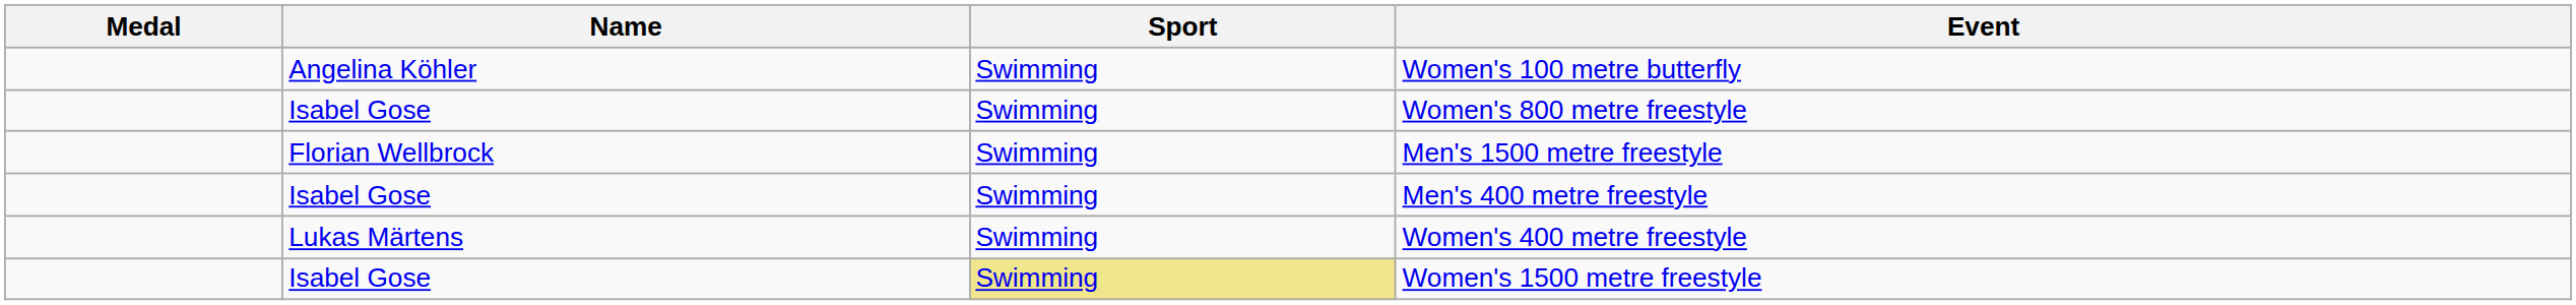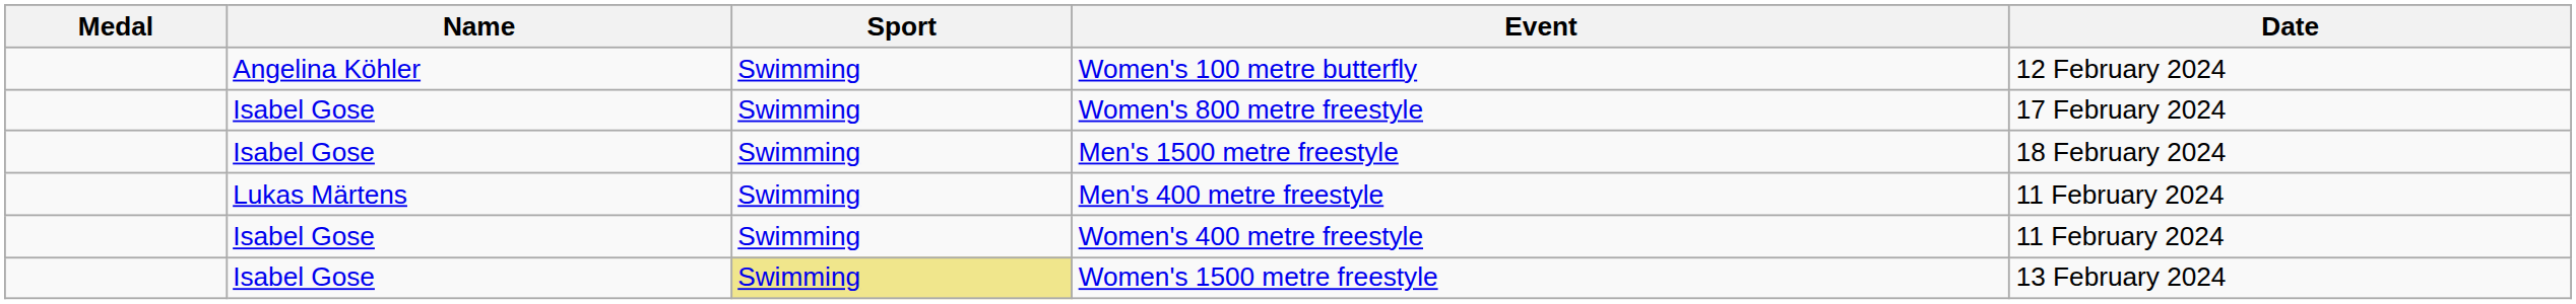 <table class="wikitable sortable" style="font-size:90%; width:70%;">
 <tr>
 <th>Medal</th>
 <th>Name</th>
 <th>Sport</th>
 <th>Event</th>
+<th>Date</th>
 </tr>
 <tr>
 <td></td>
 <td><a href='#'>Angelina Köhler</a></td>
 <td><a href='#'>Swimming</a></td>
 <td><a href='#'>Women's 100 metre butterfly</a></td>
+<td>12 February 2024</td>
 </tr>
 <tr>
 <td></td>
 <td><a href='#'>Isabel Gose</a></td>
 <td><a href='#'>Swimming</a></td>
 <td><a href='#'>Women's 800 metre freestyle</a></td>
-</tr>
-<tr>
-<td></td>
-<td><a href='#'>Florian Wellbrock</a></td>
-<td><a href='#'>Swimming</a></td>
-<td><a href='#'>Men's 1500 metre freestyle</a></td>
+<td>17 February 2024</td>
 </tr>
 <tr>
 <td></td>
 <td><a href='#'>Isabel Gose</a></td>
 <td><a href='#'>Swimming</a></td>
-<td><a href='#'>Men's 400 metre freestyle</a></td>
+<td><a href='#'>Men's 1500 metre freestyle</a></td>
+<td>18 February 2024</td>
 </tr>
 <tr>
 <td></td>
 <td><a href='#'>Lukas Märtens</a></td>
 <td><a href='#'>Swimming</a></td>
+<td><a href='#'>Men's 400 metre freestyle</a></td>
+<td>11 February 2024</td>
+</tr>
+<tr>
+<td></td>
+<td><a href='#'>Isabel Gose</a></td>
+<td><a href='#'>Swimming</a></td>
 <td><a href='#'>Women's 400 metre freestyle</a></td>
+<td>11 February 2024</td>
 </tr>
 <tr>
 <td></td>
 <td><a href='#'>Isabel Gose</a></td>
 <td style="background: khaki;"><a href='#'>Swimming</a></td>
 <td><a href='#'>Women's 1500 metre freestyle</a></td>
+<td>13 February 2024</td>
 </tr>
 </table>
